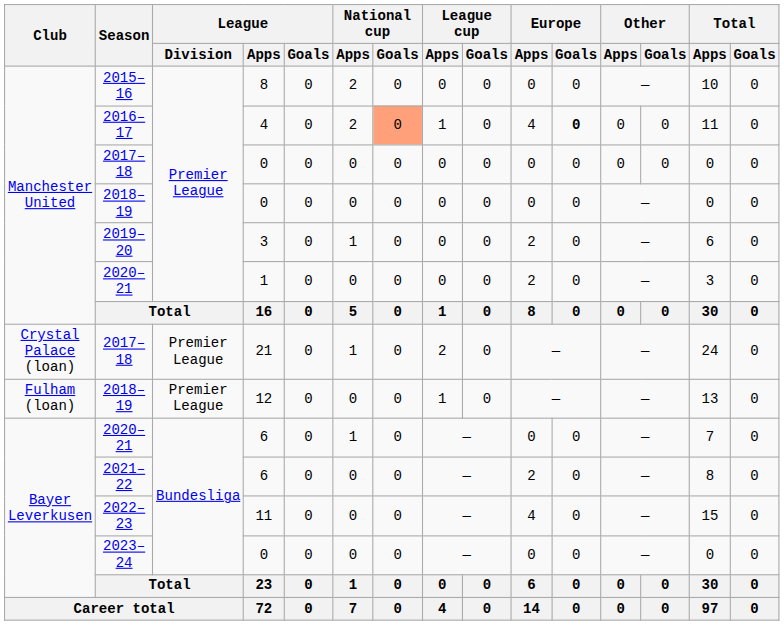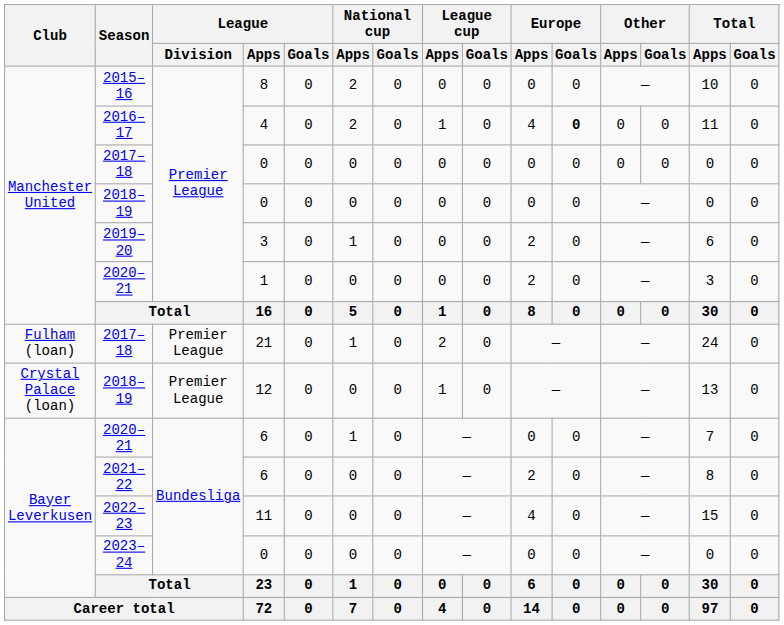 <table class="wikitable" style="text-align:center">
 <tr>
 <th rowspan="2">Club</th>
 <th rowspan="2">Season</th>
 <th colspan="3">League</th>
 <th colspan="2">National cup</th>
 <th colspan="2">League cup</th>
 <th colspan="2">Europe</th>
 <th colspan="2">Other</th>
 <th colspan="2">Total</th>
 </tr>
 <tr>
 <th>Division</th>
 <th>Apps</th>
 <th>Goals</th>
 <th>Apps</th>
 <th>Goals</th>
 <th>Apps</th>
 <th>Goals</th>
 <th>Apps</th>
 <th>Goals</th>
 <th>Apps</th>
 <th>Goals</th>
 <th>Apps</th>
 <th>Goals</th>
 </tr>
 <tr>
 <td rowspan="7"><a href='#'>Manchester United</a></td>
 <td><a href='#'>2015–16</a></td>
 <td rowspan="6"><a href='#'>Premier League</a></td>
 <td>8</td>
 <td>0</td>
 <td>2</td>
 <td>0</td>
 <td>0</td>
 <td>0</td>
 <td>0</td>
 <td>0</td>
 <td colspan="2">—</td>
 <td>10</td>
 <td>0</td>
 </tr>
 <tr>
 <td><a href='#'>2016–17</a></td>
 <td>4</td>
 <td>0</td>
 <td>2</td>
-<td style="background: lightsalmon;">0</td>
+<td>0</td>
 <td>1</td>
 <td>0</td>
 <td>4</td>
 <td><strong>0</strong></td>
 <td>0</td>
 <td>0</td>
 <td>11</td>
 <td>0</td>
 </tr>
 <tr>
 <td><a href='#'>2017–18</a></td>
 <td>0</td>
 <td>0</td>
 <td>0</td>
 <td>0</td>
 <td>0</td>
 <td>0</td>
 <td>0</td>
 <td>0</td>
 <td>0</td>
 <td>0</td>
 <td>0</td>
 <td>0</td>
 </tr>
 <tr>
 <td><a href='#'>2018–19</a></td>
 <td>0</td>
 <td>0</td>
 <td>0</td>
 <td>0</td>
 <td>0</td>
 <td>0</td>
 <td>0</td>
 <td>0</td>
 <td colspan="2">—</td>
 <td>0</td>
 <td>0</td>
 </tr>
 <tr>
 <td><a href='#'>2019–20</a></td>
 <td>3</td>
 <td>0</td>
 <td>1</td>
 <td>0</td>
 <td>0</td>
 <td>0</td>
 <td>2</td>
 <td>0</td>
 <td colspan="2">—</td>
 <td>6</td>
 <td>0</td>
 </tr>
 <tr>
 <td><a href='#'>2020–21</a></td>
 <td>1</td>
 <td>0</td>
 <td>0</td>
 <td>0</td>
 <td>0</td>
 <td>0</td>
 <td>2</td>
 <td>0</td>
 <td colspan="2">—</td>
 <td>3</td>
 <td>0</td>
 </tr>
 <tr>
 <th colspan="2">Total</th>
 <th>16</th>
 <th>0</th>
 <th>5</th>
 <th>0</th>
 <th>1</th>
 <th>0</th>
 <th>8</th>
 <th>0</th>
 <th>0</th>
 <th>0</th>
 <th>30</th>
 <th>0</th>
 </tr>
 <tr>
-<td><a href='#'>Crystal Palace</a> (loan)</td>
+<td><a href='#'>Fulham</a> (loan)</td>
 <td><a href='#'>2017–18</a></td>
 <td>Premier League</td>
 <td>21</td>
 <td>0</td>
 <td>1</td>
 <td>0</td>
 <td>2</td>
 <td>0</td>
 <td colspan="2">—</td>
 <td colspan="2">—</td>
 <td>24</td>
 <td>0</td>
 </tr>
 <tr>
-<td><a href='#'>Fulham</a> (loan)</td>
+<td><a href='#'>Crystal Palace</a> (loan)</td>
 <td><a href='#'>2018–19</a></td>
 <td>Premier League</td>
 <td>12</td>
 <td>0</td>
 <td>0</td>
 <td>0</td>
 <td>1</td>
 <td>0</td>
 <td colspan="2">—</td>
 <td colspan="2">—</td>
 <td>13</td>
 <td>0</td>
 </tr>
 <tr>
 <td rowspan="5"><a href='#'>Bayer Leverkusen</a></td>
 <td><a href='#'>2020–21</a></td>
 <td rowspan="4"><a href='#'>Bundesliga</a></td>
 <td>6</td>
 <td>0</td>
 <td>1</td>
 <td>0</td>
 <td colspan="2">—</td>
 <td>0</td>
 <td>0</td>
 <td colspan="2">—</td>
 <td>7</td>
 <td>0</td>
 </tr>
 <tr>
 <td><a href='#'>2021–22</a></td>
 <td>6</td>
 <td>0</td>
 <td>0</td>
 <td>0</td>
 <td colspan="2">—</td>
 <td>2</td>
 <td>0</td>
 <td colspan="2">—</td>
 <td>8</td>
 <td>0</td>
 </tr>
 <tr>
 <td><a href='#'>2022–23</a></td>
 <td>11</td>
 <td>0</td>
 <td>0</td>
 <td>0</td>
 <td colspan="2">—</td>
 <td>4</td>
 <td>0</td>
 <td colspan="2">—</td>
 <td>15</td>
 <td>0</td>
 </tr>
 <tr>
 <td><a href='#'>2023–24</a></td>
 <td>0</td>
 <td>0</td>
 <td>0</td>
 <td>0</td>
 <td colspan="2">—</td>
 <td>0</td>
 <td>0</td>
 <td colspan="2">—</td>
 <td>0</td>
 <td>0</td>
 </tr>
 <tr>
 <th colspan="2">Total</th>
 <th>23</th>
 <th>0</th>
 <th>1</th>
 <th>0</th>
 <th>0</th>
 <th>0</th>
 <th>6</th>
 <th>0</th>
 <th>0</th>
 <th>0</th>
 <th>30</th>
 <th>0</th>
 </tr>
 <tr>
 <th colspan="3">Career total</th>
 <th>72</th>
 <th>0</th>
 <th>7</th>
 <th>0</th>
 <th>4</th>
 <th>0</th>
 <th>14</th>
 <th>0</th>
 <th>0</th>
 <th>0</th>
 <th>97</th>
 <th>0</th>
 </tr>
 </table>
